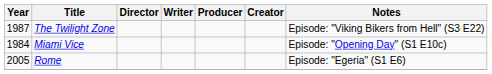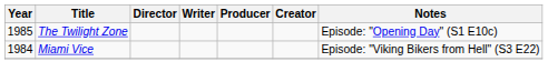 <table class="wikitable">
 <tr>
 <th>Year</th>
 <th>Title</th>
 <th>Director</th>
 <th>Writer</th>
 <th>Producer</th>
 <th>Creator</th>
 <th>Notes</th>
 </tr>
 <tr>
-<td>1987</td>
+<td>1985</td>
 <td><em><a href='#'>The Twilight Zone</a></em></td>
 <td></td>
 <td></td>
 <td></td>
 <td></td>
-<td>Episode: "Viking Bikers from Hell" (S3 E22)</td>
+<td>Episode: "<a href='#'>Opening Day</a>" (S1 E10c)</td>
 </tr>
 <tr>
 <td>1984</td>
 <td><em><a href='#'>Miami Vice</a></em></td>
 <td></td>
 <td></td>
 <td></td>
 <td></td>
-<td>Episode: "<a href='#'>Opening Day</a>" (S1 E10c)</td>
-</tr>
-<tr>
-<td>2005</td>
-<td><em><a href='#'>Rome</a></em></td>
-<td></td>
-<td></td>
-<td></td>
-<td></td>
-<td>Episode: "Egeria" (S1 E6)</td>
+<td>Episode: "Viking Bikers from Hell" (S3 E22)</td>
 </tr>
 <tr>
 </tr>
 </table>
